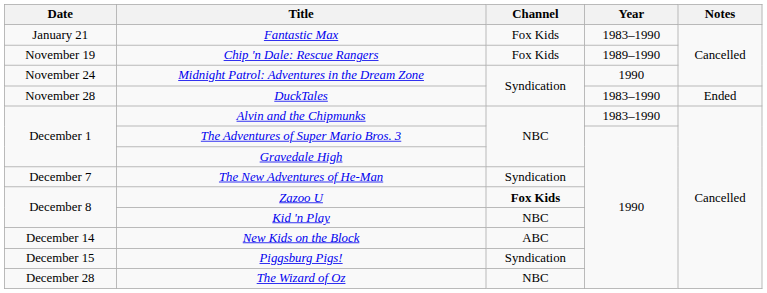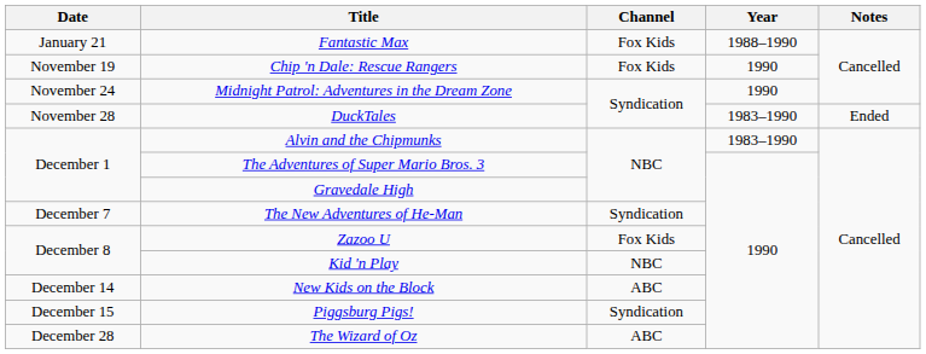 <table class="wikitable" style="text-align: center" width="75%">
 <tr>
 <th scope="col">Date</th>
 <th scope="col">Title</th>
 <th scope="col">Channel</th>
 <th scope="col">Year</th>
 <th scope="col">Notes</th>
 </tr>
 <tr>
 <td>January 21</td>
 <td><em><a href='#'>Fantastic Max</a></em></td>
 <td>Fox Kids</td>
-<td>1983–1990</td>
+<td>1988–1990</td>
 <td rowspan=3>Cancelled</td>
 </tr>
 <tr>
 <td>November 19</td>
 <td><em><a href='#'>Chip 'n Dale: Rescue Rangers</a></em></td>
 <td>Fox Kids</td>
-<td>1989–1990</td>
+<td>1990</td>
 </tr>
 <tr>
 <td>November 24</td>
 <td><em><a href='#'>Midnight Patrol: Adventures in the Dream Zone</a></em></td>
 <td rowspan=2>Syndication</td>
 <td>1990</td>
 </tr>
 <tr>
 <td>November 28</td>
 <td><em><a href='#'>DuckTales</a></em></td>
 <td>1983–1990</td>
 <td>Ended</td>
 </tr>
 <tr>
 <td rowspan=3>December 1</td>
 <td><em><a href='#'>Alvin and the Chipmunks</a></em></td>
 <td rowspan=3>NBC</td>
 <td>1983–1990</td>
 <td rowspan=9>Cancelled</td>
 </tr>
 <tr>
 <td><em><a href='#'>The Adventures of Super Mario Bros. 3</a></em></td>
 <td rowspan=8>1990</td>
 </tr>
 <tr>
 <td><em><a href='#'>Gravedale High</a></em></td>
 </tr>
 <tr>
 <td>December 7</td>
 <td><em><a href='#'>The New Adventures of He-Man</a></em></td>
 <td>Syndication</td>
 </tr>
 <tr>
 <td rowspan=2>December 8</td>
 <td><em><a href='#'>Zazoo U</a></em></td>
-<td><strong>Fox Kids</strong></td>
+<td>Fox Kids</td>
 </tr>
 <tr>
 <td><em><a href='#'>Kid 'n Play</a></em></td>
 <td>NBC</td>
 </tr>
 <tr>
 <td>December 14</td>
 <td><em><a href='#'>New Kids on the Block</a></em></td>
 <td>ABC</td>
 </tr>
 <tr>
 <td>December 15</td>
 <td><em><a href='#'>Piggsburg Pigs!</a></em></td>
 <td>Syndication</td>
 </tr>
 <tr>
 <td>December 28</td>
 <td><em><a href='#'>The Wizard of Oz</a></em></td>
-<td>NBC</td>
+<td>ABC</td>
 </tr>
 </table>
